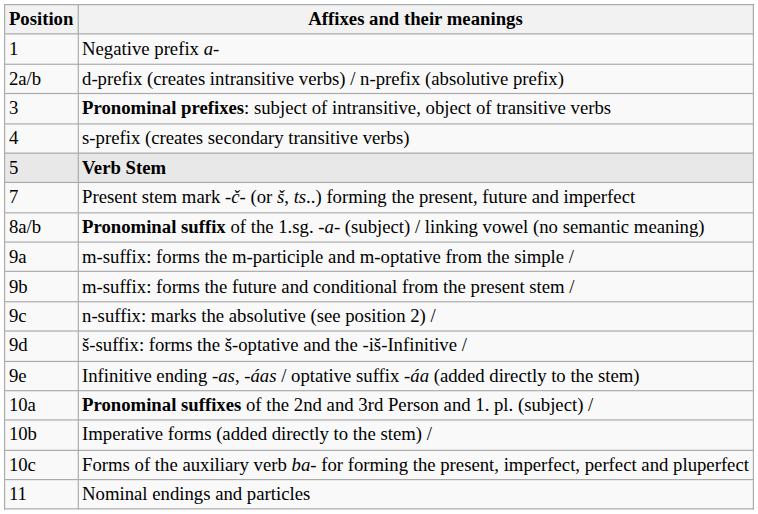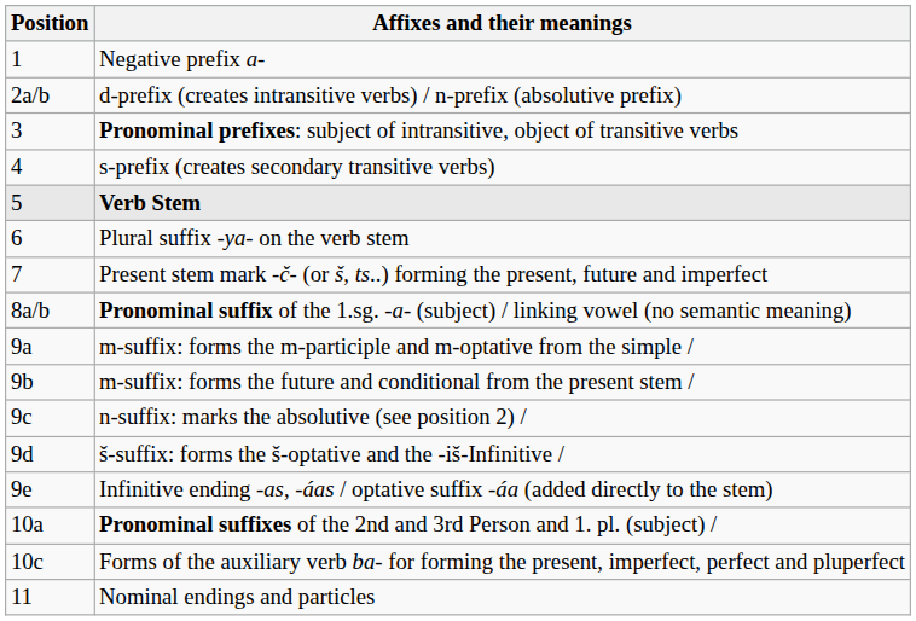 <table class="wikitable">
 <tr style="background:#c0f0f0;">
 <th>Position</th>
 <th>Affixes and their meanings</th>
 </tr>
 <tr>
 <td>1</td>
 <td>Negative prefix <em>a-</em></td>
 </tr>
 <tr>
 <td>2a/b</td>
 <td>d-prefix (creates intransitive verbs) / n-prefix (absolutive prefix)</td>
 </tr>
 <tr>
 <td>3</td>
 <td><strong>Pronominal prefixes</strong>: subject of intransitive, object of transitive verbs</td>
 </tr>
 <tr>
 <td>4</td>
 <td>s-prefix (creates secondary transitive verbs)</td>
 </tr>
 <tr style="background:#e8e8e8;">
 <td>5</td>
 <td style="background:#e8e8e8;"><strong>Verb Stem</strong></td>
+</tr>
+<tr>
+<td>6</td>
+<td>Plural suffix <em>-ya-</em> on the verb stem</td>
 </tr>
 <tr>
 <td>7</td>
 <td>Present stem mark <em>-č-</em> (or <em>š</em>, <em>ts</em>..) forming the present, future and imperfect</td>
 </tr>
 <tr>
 <td>8a/b</td>
 <td><strong>Pronominal suffix</strong> of the 1.sg. <em>-a-</em> (subject) / linking vowel (no semantic meaning)</td>
 </tr>
 <tr>
 <td>9a</td>
 <td>m-suffix: forms the m-participle and m-optative from the simple /</td>
 </tr>
 <tr>
 <td>9b</td>
 <td>m-suffix: forms the future and conditional from the present stem /</td>
 </tr>
 <tr>
 <td>9c</td>
 <td>n-suffix: marks the absolutive (see position 2) /</td>
 </tr>
 <tr>
 <td>9d</td>
 <td>š-suffix: forms the š-optative and the -iš-Infinitive /</td>
 </tr>
 <tr>
 <td>9e</td>
 <td>Infinitive ending <em>-as</em>, <em>-áas</em> / optative suffix <em>-áa</em> (added directly to the stem)</td>
 </tr>
 <tr>
 <td>10a</td>
 <td><strong>Pronominal suffixes</strong> of the 2nd and 3rd Person and 1. pl. (subject) /</td>
 </tr>
 <tr>
-<td>10b</td>
-<td>Imperative forms (added directly to the stem) /</td>
-</tr>
-<tr>
 <td>10c</td>
 <td>Forms of the auxiliary verb <em>ba-</em> for forming the present, imperfect, perfect and pluperfect</td>
 </tr>
 <tr>
 <td>11</td>
 <td>Nominal endings and particles</td>
 </tr>
 </table>
